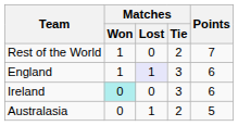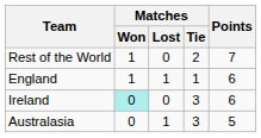 <table class="wikitable" style="text-align:center">
 <tr>
 <th rowspan=2>Team</th>
 <th colspan=3>Matches</th>
 <th rowspan=2>Points</th>
 </tr>
 <tr>
 <th>Won</th>
 <th>Lost</th>
 <th>Tie</th>
 </tr>
 <tr>
 <td align=left>Rest of the World</td>
 <td>1</td>
 <td>0</td>
 <td>2</td>
 <td>7</td>
 </tr>
 <tr>
 <td align=left> England</td>
 <td>1</td>
-<td style="background: lavender;">1</td>
-<td>3</td>
+<td>1</td>
+<td>1</td>
 <td>6</td>
 </tr>
 <tr>
 <td align=left> Ireland</td>
 <td style="background: paleturquoise;">0</td>
 <td>0</td>
 <td>3</td>
 <td>6</td>
 </tr>
 <tr>
 <td align=left>Australasia</td>
 <td>0</td>
 <td>1</td>
-<td>2</td>
+<td>3</td>
 <td>5</td>
 </tr>
 </table>
